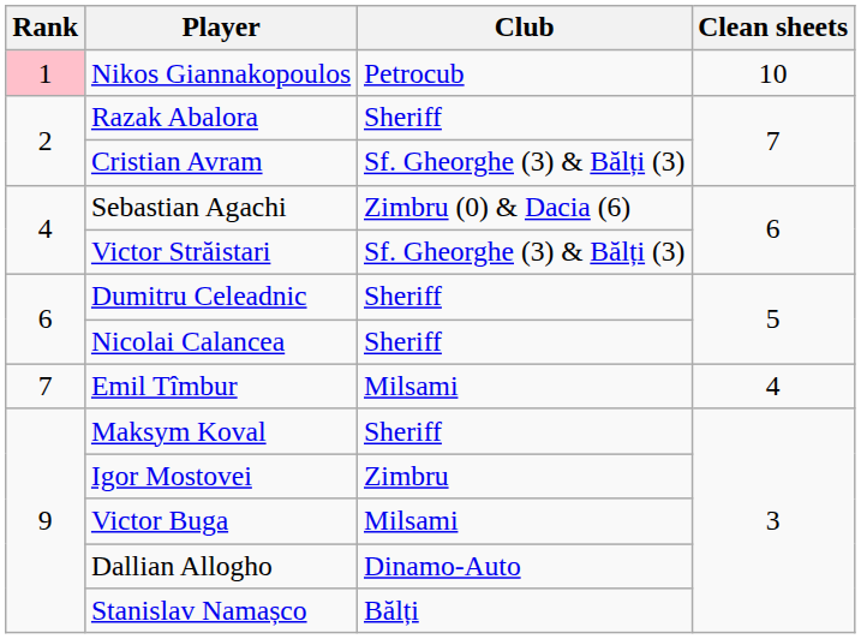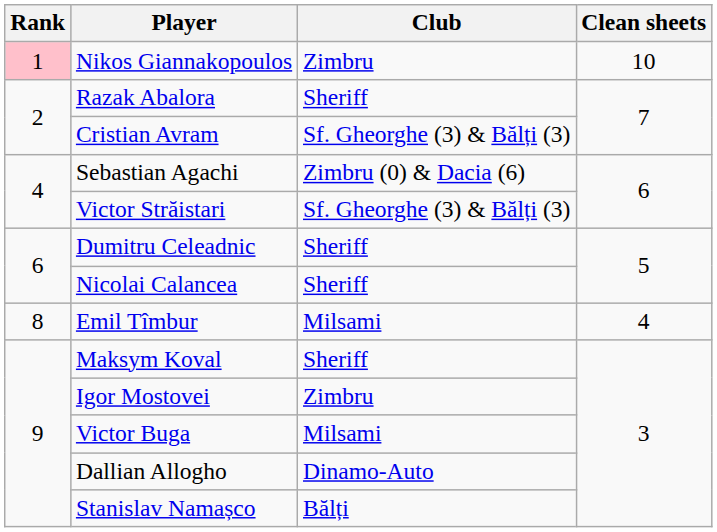 <table class="wikitable" style="text-align:center">
 <tr>
 <th>Rank</th>
 <th>Player</th>
 <th>Club</th>
 <th>Clean sheets</th>
 </tr>
 <tr>
 <td rowspan="1" style="background: pink;">1</td>
 <td align="left"> <a href='#'>Nikos Giannakopoulos</a></td>
-<td align="left"><a href='#'>Petrocub</a></td>
+<td align="left"><a href='#'>Zimbru</a></td>
 <td>10</td>
 </tr>
 <tr>
 <td rowspan="2">2</td>
 <td align="left"> <a href='#'>Razak Abalora</a></td>
 <td align="left"><a href='#'>Sheriff</a></td>
 <td rowspan="2">7</td>
 </tr>
 <tr>
 <td align="left"> <a href='#'>Cristian Avram</a></td>
 <td align="left"><a href='#'>Sf. Gheorghe</a> (3) & <a href='#'>Bălți</a> (3)</td>
 </tr>
 <tr>
 <td rowspan="2">4</td>
 <td align="left"> Sebastian Agachi</td>
 <td align="left"><a href='#'>Zimbru</a> (0) & <a href='#'>Dacia</a> (6)</td>
 <td rowspan="2">6</td>
 </tr>
 <tr>
 <td align="left"> <a href='#'>Victor Străistari</a></td>
 <td align="left"><a href='#'>Sf. Gheorghe</a> (3) & <a href='#'>Bălți</a> (3)</td>
 </tr>
 <tr>
 <td rowspan="2">6</td>
 <td align="left"> <a href='#'>Dumitru Celeadnic</a></td>
 <td align="left"><a href='#'>Sheriff</a></td>
 <td rowspan="2">5</td>
 </tr>
 <tr>
 <td align="left"> <a href='#'>Nicolai Calancea</a></td>
 <td align="left"><a href='#'>Sheriff</a></td>
 </tr>
 <tr>
-<td rowspan="1">7</td>
+<td rowspan="1">8</td>
 <td align="left"> <a href='#'>Emil Tîmbur</a></td>
 <td align="left"><a href='#'>Milsami</a></td>
 <td>4</td>
 </tr>
 <tr>
 <td rowspan="5">9</td>
 <td align="left"> <a href='#'>Maksym Koval</a></td>
 <td align="left"><a href='#'>Sheriff</a></td>
 <td rowspan="5">3</td>
 </tr>
 <tr>
 <td align="left"> <a href='#'>Igor Mostovei</a></td>
 <td align="left"><a href='#'>Zimbru</a></td>
 </tr>
 <tr>
 <td align="left"> <a href='#'>Victor Buga</a></td>
 <td align="left"><a href='#'>Milsami</a></td>
 </tr>
 <tr>
 <td align="left"> Dallian Allogho</td>
 <td align="left"><a href='#'>Dinamo-Auto</a></td>
 </tr>
 <tr>
 <td align="left"> <a href='#'>Stanislav Namașco</a></td>
 <td align="left"><a href='#'>Bălți</a></td>
 </tr>
 </table>
